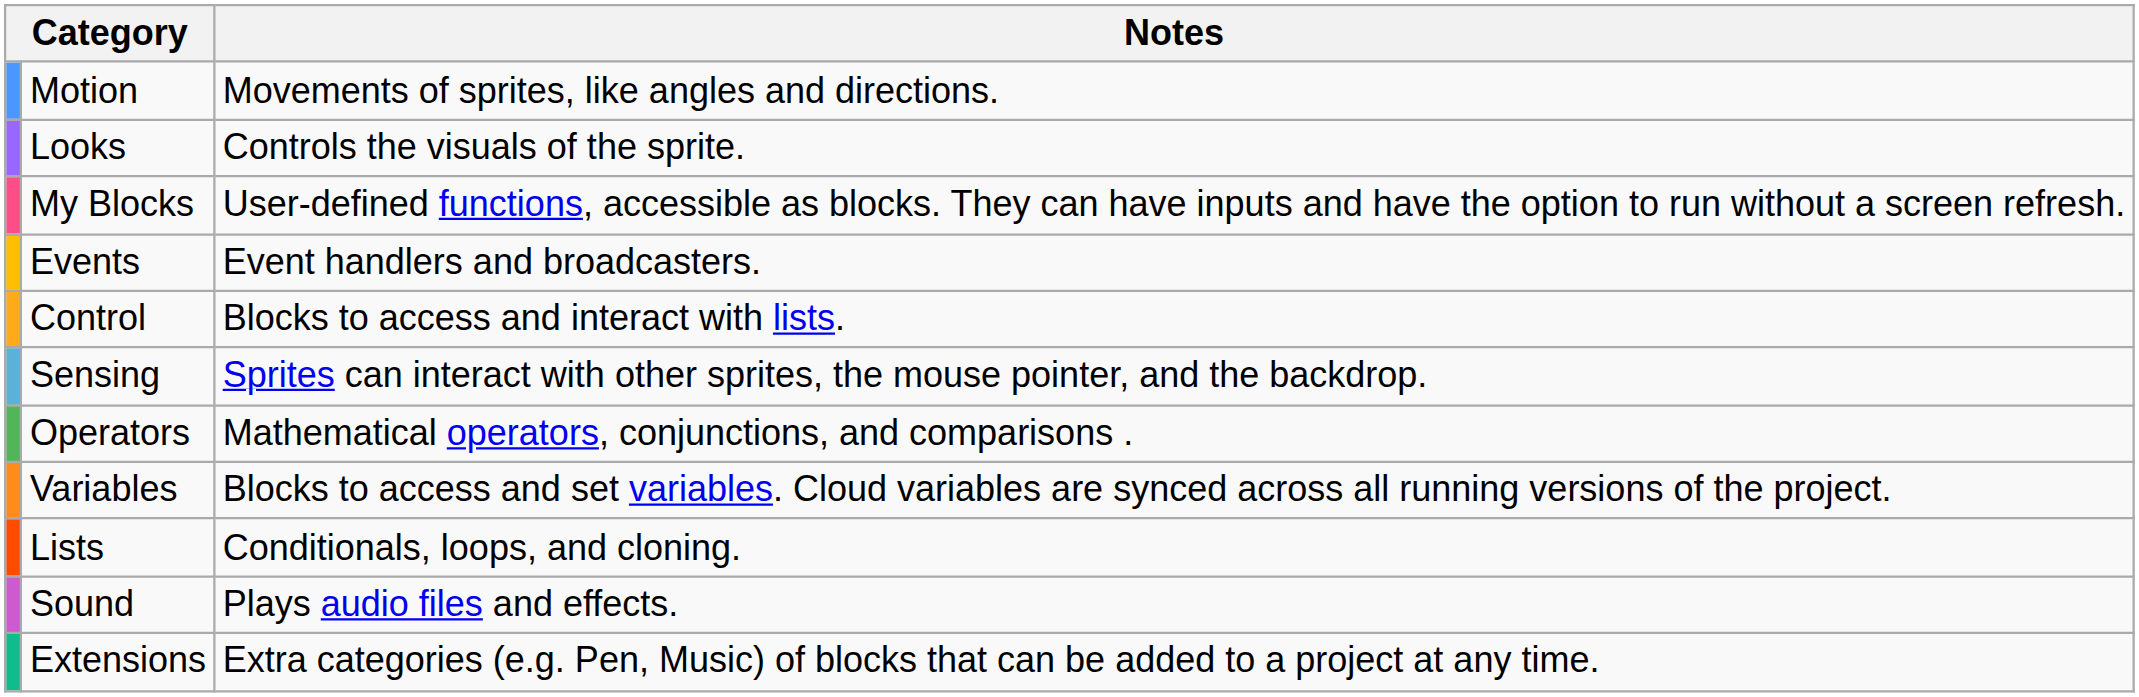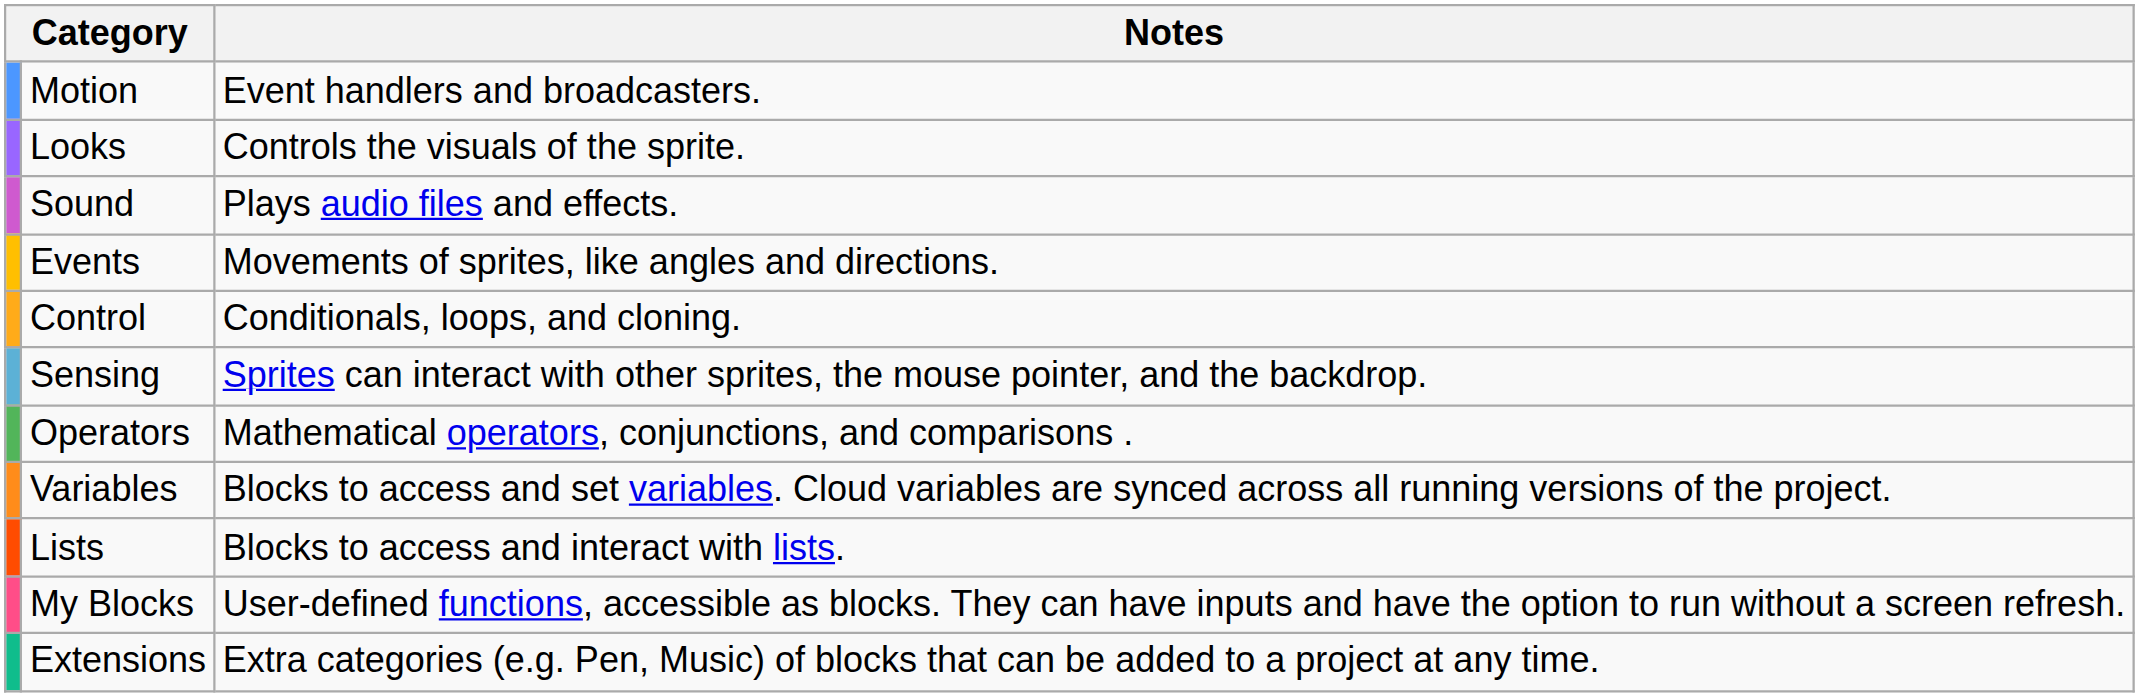 <table class="wikitable">
 <tr>
 <th colspan="2">Category</th>
 <th>Notes</th>
 </tr>
 <tr>
 <td style="background:#4c97ff;"></td>
 <td>Motion</td>
-<td>Movements of sprites, like angles and directions.</td>
+<td>Event handlers and broadcasters.</td>
 </tr>
 <tr>
 <td style="background:#9966ff;"></td>
 <td>Looks</td>
 <td>Controls the visuals of the sprite.</td>
 </tr>
 <tr>
-<td style="background:#ff4d88;"></td>
-<td>My Blocks</td>
-<td>User-defined <a href='#'>functions</a>, accessible as blocks. They can have inputs and have the option to run without a screen refresh.</td>
+<td style="background:#cf5acf;"></td>
+<td>Sound</td>
+<td>Plays <a href='#'>audio files</a> and effects.</td>
 </tr>
 <tr>
 <td style="background:#ffbf00;"></td>
 <td>Events</td>
-<td>Event handlers and broadcasters.</td>
+<td>Movements of sprites, like angles and directions.</td>
 </tr>
 <tr>
 <td style="background:#ffab19;"></td>
 <td>Control</td>
-<td>Blocks to access and interact with <a href='#'>lists</a>.</td>
+<td>Conditionals, loops, and cloning.</td>
 </tr>
 <tr>
 <td style="background:#5cb1d6;"></td>
 <td>Sensing</td>
 <td><a href='#'>Sprites</a> can interact with other sprites, the mouse pointer, and the backdrop.</td>
 </tr>
 <tr>
 <td style="background:#52b55a;"></td>
 <td>Operators</td>
 <td>Mathematical <a href='#'>operators</a>, conjunctions, and comparisons .</td>
 </tr>
 <tr>
 <td style="background:#ff8c1a;"></td>
 <td>Variables</td>
 <td>Blocks to access and set <a href='#'>variables</a>. Cloud variables are synced across all running versions of the project.</td>
 </tr>
 <tr>
 <td style="background:#ff4c00;"></td>
 <td>Lists</td>
-<td>Conditionals, loops, and cloning.</td>
+<td>Blocks to access and interact with <a href='#'>lists</a>.</td>
 </tr>
 <tr>
-<td style="background:#cf5acf;"></td>
-<td>Sound</td>
-<td>Plays <a href='#'>audio files</a> and effects.</td>
+<td style="background:#ff4d88;"></td>
+<td>My Blocks</td>
+<td>User-defined <a href='#'>functions</a>, accessible as blocks. They can have inputs and have the option to run without a screen refresh.</td>
 </tr>
 <tr>
 <td style="background:#0fbd8c;"></td>
 <td>Extensions</td>
 <td>Extra categories (e.g. Pen, Music) of blocks that can be added to a project at any time.</td>
 </tr>
 </table>
